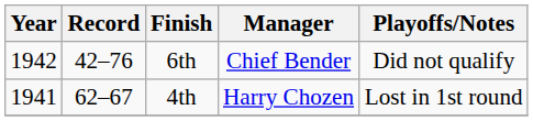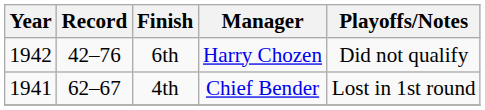 <table class="wikitable" style="text-align:center">
 <tr>
 <th>Year</th>
 <th>Record</th>
 <th>Finish</th>
 <th>Manager</th>
 <th>Playoffs/Notes</th>
 </tr>
 <tr align=center>
 <td>1942</td>
 <td>42–76</td>
 <td>6th</td>
-<td><a href='#'>Chief Bender</a></td>
+<td><a href='#'>Harry Chozen</a></td>
 <td>Did not qualify</td>
 </tr>
 <tr align=center>
 <td>1941</td>
 <td>62–67</td>
 <td>4th</td>
-<td><a href='#'>Harry Chozen</a></td>
+<td><a href='#'>Chief Bender</a></td>
 <td>Lost in 1st round</td>
 </tr>
 <tr align=center>
 </tr>
 </table>
